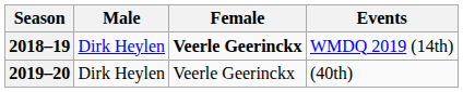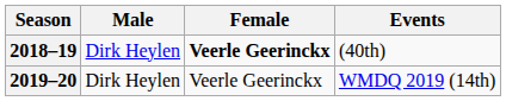 <table class="wikitable">
 <tr>
 <th scope="col">Season</th>
 <th scope="col">Male</th>
 <th scope="col">Female</th>
 <th scope="col">Events</th>
 </tr>
 <tr>
 <th scope="row">2018–19</th>
 <td><a href='#'>Dirk Heylen</a></td>
 <td><strong>Veerle Geerinckx</strong></td>
-<td><a href='#'>WMDQ 2019</a> (14th)</td>
+<td> (40th)</td>
 </tr>
 <tr>
 <th scope="row">2019–20</th>
 <td>Dirk Heylen</td>
 <td>Veerle Geerinckx</td>
-<td> (40th)</td>
+<td><a href='#'>WMDQ 2019</a> (14th)</td>
 </tr>
 </table>
